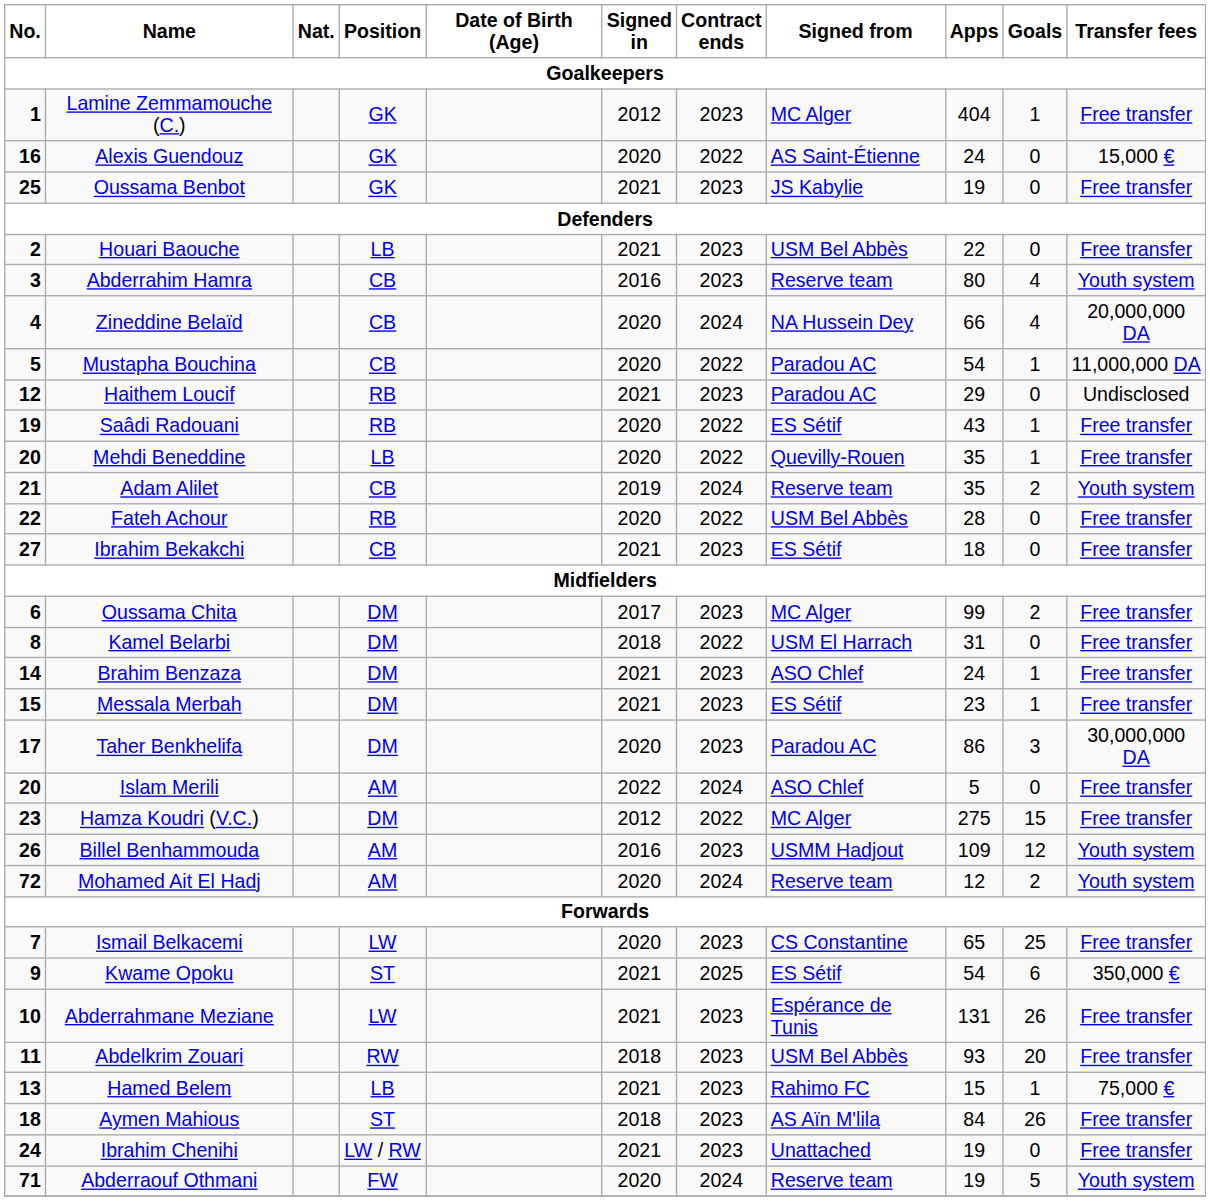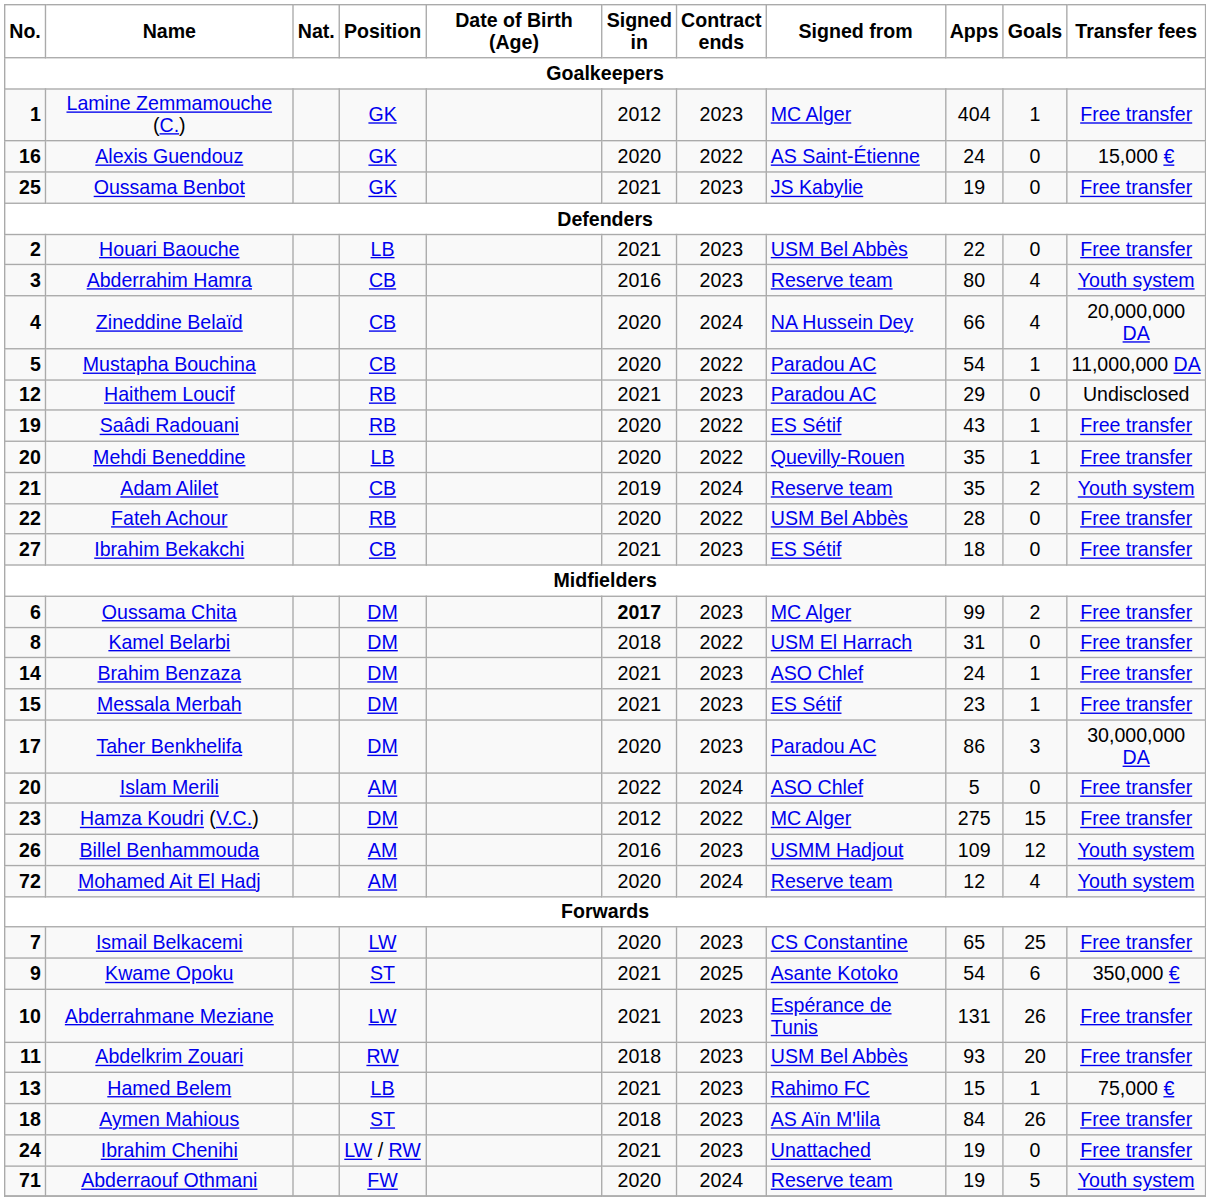 <table class="wikitable" style="text-align:center; font-size:90%; width:100%">
 <tr>
 <th style="background:white; color:black; text-align:center;">No.</th>
 <th style="background:white; color:black; text-align:center;">Name</th>
 <th style="background:white; color:black; text-align:center;">Nat.</th>
 <th style="background:white; color:black; text-align:center;">Position</th>
 <th style="background:white; color:black; text-align:center;">Date of Birth (Age)</th>
 <th style="background:white; color:black; text-align:center;">Signed<br>in</th>
 <th style="background:white; color:black; text-align:center;">Contract<br>ends</th>
 <th style="background:white; color:black; text-align:center;">Signed from</th>
 <th style="background:white; color:black; text-align:center;">Apps</th>
 <th style="background:white; color:black; text-align:center;">Goals</th>
 <th style="background:white; color:black; text-align:center;">Transfer fees</th>
 </tr>
 <tr>
 <th colspan="12" style="background:white; color:black; text-align:center">Goalkeepers</th>
 </tr>
 <tr>
 <td style="text-align:right"><strong>1</strong></td>
 <td><a href='#'>Lamine Zemmamouche</a> (<a href='#'>C.</a>)</td>
 <td></td>
 <td><a href='#'>GK</a></td>
 <td></td>
 <td>2012</td>
 <td>2023</td>
 <td style="text-align:left"> <a href='#'>MC Alger</a></td>
 <td>404</td>
 <td>1</td>
 <td><a href='#'>Free transfer</a></td>
 </tr>
 <tr>
 <td style="text-align:right"><strong>16</strong></td>
 <td><a href='#'>Alexis Guendouz</a></td>
 <td></td>
 <td><a href='#'>GK</a></td>
 <td></td>
 <td>2020</td>
 <td>2022</td>
 <td style="text-align:left"> <a href='#'>AS Saint-Étienne</a></td>
 <td>24</td>
 <td>0</td>
 <td>15,000 <a href='#'>€</a></td>
 </tr>
 <tr>
 <td style="text-align:right"><strong>25</strong></td>
 <td><a href='#'>Oussama Benbot</a></td>
 <td></td>
 <td><a href='#'>GK</a></td>
 <td></td>
 <td>2021</td>
 <td>2023</td>
 <td style="text-align:left"> <a href='#'>JS Kabylie</a></td>
 <td>19</td>
 <td>0</td>
 <td><a href='#'>Free transfer</a></td>
 </tr>
 <tr>
 <th colspan="12" style="background:white; color:black; text-align:center">Defenders</th>
 </tr>
 <tr>
 <td style="text-align:right"><strong>2</strong></td>
 <td><a href='#'>Houari Baouche</a></td>
 <td></td>
 <td><a href='#'>LB</a></td>
 <td></td>
 <td>2021</td>
 <td>2023</td>
 <td style="text-align:left"> <a href='#'>USM Bel Abbès</a></td>
 <td>22</td>
 <td>0</td>
 <td><a href='#'>Free transfer</a></td>
 </tr>
 <tr>
 <td style="text-align:right"><strong>3</strong></td>
 <td><a href='#'>Abderrahim Hamra</a></td>
 <td></td>
 <td><a href='#'>CB</a></td>
 <td></td>
 <td>2016</td>
 <td>2023</td>
 <td style="text-align:left"> <a href='#'>Reserve team</a></td>
 <td>80</td>
 <td>4</td>
 <td><a href='#'>Youth system</a></td>
 </tr>
 <tr>
 <td style="text-align:right"><strong>4</strong></td>
 <td><a href='#'>Zineddine Belaïd</a></td>
 <td></td>
 <td><a href='#'>CB</a></td>
 <td></td>
 <td>2020</td>
 <td>2024</td>
 <td style="text-align:left"> <a href='#'>NA Hussein Dey</a></td>
 <td>66</td>
 <td>4</td>
 <td>20,000,000 <a href='#'>DA</a></td>
 </tr>
 <tr>
 <td style="text-align:right"><strong>5</strong></td>
 <td><a href='#'>Mustapha Bouchina</a></td>
 <td></td>
 <td><a href='#'>CB</a></td>
 <td></td>
 <td>2020</td>
 <td>2022</td>
 <td style="text-align:left"> <a href='#'>Paradou AC</a></td>
 <td>54</td>
 <td>1</td>
 <td>11,000,000 <a href='#'>DA</a></td>
 </tr>
 <tr>
 <td style="text-align:right"><strong>12</strong></td>
 <td><a href='#'>Haithem Loucif</a></td>
 <td></td>
 <td><a href='#'>RB</a></td>
 <td></td>
 <td>2021</td>
 <td>2023</td>
 <td style="text-align:left"> <a href='#'>Paradou AC</a></td>
 <td>29</td>
 <td>0</td>
 <td>Undisclosed</td>
 </tr>
 <tr>
 <td style="text-align:right"><strong>19</strong></td>
 <td><a href='#'>Saâdi Radouani</a></td>
 <td></td>
 <td><a href='#'>RB</a></td>
 <td></td>
 <td>2020</td>
 <td>2022</td>
 <td style="text-align:left"> <a href='#'>ES Sétif</a></td>
 <td>43</td>
 <td>1</td>
 <td><a href='#'>Free transfer</a></td>
 </tr>
 <tr>
 <td style="text-align:right"><strong>20</strong></td>
 <td><a href='#'>Mehdi Beneddine</a></td>
 <td></td>
 <td><a href='#'>LB</a></td>
 <td></td>
 <td>2020</td>
 <td>2022</td>
 <td style="text-align:left"> <a href='#'>Quevilly-Rouen</a></td>
 <td>35</td>
 <td>1</td>
 <td><a href='#'>Free transfer</a></td>
 </tr>
 <tr>
 <td style="text-align:right"><strong>21</strong></td>
 <td><a href='#'>Adam Alilet</a></td>
 <td></td>
 <td><a href='#'>CB</a></td>
 <td></td>
 <td>2019</td>
 <td>2024</td>
 <td style="text-align:left"> <a href='#'>Reserve team</a></td>
 <td>35</td>
 <td>2</td>
 <td><a href='#'>Youth system</a></td>
 </tr>
 <tr>
 <td style="text-align:right"><strong>22</strong></td>
 <td><a href='#'>Fateh Achour</a></td>
 <td></td>
 <td><a href='#'>RB</a></td>
 <td></td>
 <td>2020</td>
 <td>2022</td>
 <td style="text-align:left"> <a href='#'>USM Bel Abbès</a></td>
 <td>28</td>
 <td>0</td>
 <td><a href='#'>Free transfer</a></td>
 </tr>
 <tr>
 <td style="text-align:right"><strong>27</strong></td>
 <td><a href='#'>Ibrahim Bekakchi</a></td>
 <td></td>
 <td><a href='#'>CB</a></td>
 <td></td>
 <td>2021</td>
 <td>2023</td>
 <td style="text-align:left"> <a href='#'>ES Sétif</a></td>
 <td>18</td>
 <td>0</td>
 <td><a href='#'>Free transfer</a></td>
 </tr>
 <tr>
 <th colspan="12" style="background:white; color:black; text-align:center">Midfielders</th>
 </tr>
 <tr>
 <td style="text-align:right"><strong>6</strong></td>
 <td><a href='#'>Oussama Chita</a></td>
 <td></td>
 <td><a href='#'>DM</a></td>
 <td></td>
-<td>2017</td>
+<td><strong>2017</strong></td>
 <td>2023</td>
 <td style="text-align:left"> <a href='#'>MC Alger</a></td>
 <td>99</td>
 <td>2</td>
 <td><a href='#'>Free transfer</a></td>
 </tr>
 <tr>
 <td style="text-align:right"><strong>8</strong></td>
 <td><a href='#'>Kamel Belarbi</a></td>
 <td></td>
 <td><a href='#'>DM</a></td>
 <td></td>
 <td>2018</td>
 <td>2022</td>
 <td style="text-align:left"> <a href='#'>USM El Harrach</a></td>
 <td>31</td>
 <td>0</td>
 <td><a href='#'>Free transfer</a></td>
 </tr>
 <tr>
 <td style="text-align:right"><strong>14</strong></td>
 <td><a href='#'>Brahim Benzaza</a></td>
 <td></td>
 <td><a href='#'>DM</a></td>
 <td></td>
 <td>2021</td>
 <td>2023</td>
 <td style="text-align:left"> <a href='#'>ASO Chlef</a></td>
 <td>24</td>
 <td>1</td>
 <td><a href='#'>Free transfer</a></td>
 </tr>
 <tr>
 <td style="text-align:right"><strong>15</strong></td>
 <td><a href='#'>Messala Merbah</a></td>
 <td></td>
 <td><a href='#'>DM</a></td>
 <td></td>
 <td>2021</td>
 <td>2023</td>
 <td style="text-align:left"> <a href='#'>ES Sétif</a></td>
 <td>23</td>
 <td>1</td>
 <td><a href='#'>Free transfer</a></td>
 </tr>
 <tr>
 <td style="text-align:right"><strong>17</strong></td>
 <td><a href='#'>Taher Benkhelifa</a></td>
 <td></td>
 <td><a href='#'>DM</a></td>
 <td></td>
 <td>2020</td>
 <td>2023</td>
 <td style="text-align:left"> <a href='#'>Paradou AC</a></td>
 <td>86</td>
 <td>3</td>
 <td>30,000,000 <a href='#'>DA</a></td>
 </tr>
 <tr>
 <td style="text-align:right"><strong>20</strong></td>
 <td><a href='#'>Islam Merili</a></td>
 <td></td>
 <td><a href='#'>AM</a></td>
 <td></td>
 <td>2022</td>
 <td>2024</td>
 <td style="text-align:left"> <a href='#'>ASO Chlef</a></td>
 <td>5</td>
 <td>0</td>
 <td><a href='#'>Free transfer</a></td>
 </tr>
 <tr>
 <td style="text-align:right"><strong>23</strong></td>
 <td><a href='#'>Hamza Koudri</a> (<a href='#'>V.C.</a>)</td>
 <td></td>
 <td><a href='#'>DM</a></td>
 <td></td>
 <td>2012</td>
 <td>2022</td>
 <td style="text-align:left"> <a href='#'>MC Alger</a></td>
 <td>275</td>
 <td>15</td>
 <td><a href='#'>Free transfer</a></td>
 </tr>
 <tr>
 <td style="text-align:right"><strong>26</strong></td>
 <td><a href='#'>Billel Benhammouda</a></td>
 <td></td>
 <td><a href='#'>AM</a></td>
 <td></td>
 <td>2016</td>
 <td>2023</td>
 <td style="text-align:left"> <a href='#'>USMM Hadjout</a></td>
 <td>109</td>
 <td>12</td>
 <td><a href='#'>Youth system</a></td>
 </tr>
 <tr>
 <td style="text-align:right"><strong>72</strong></td>
 <td><a href='#'>Mohamed Ait El Hadj</a></td>
 <td></td>
 <td><a href='#'>AM</a></td>
 <td></td>
 <td>2020</td>
 <td>2024</td>
 <td style="text-align:left"> <a href='#'>Reserve team</a></td>
 <td>12</td>
-<td>2</td>
+<td>4</td>
 <td><a href='#'>Youth system</a></td>
 </tr>
 <tr>
 <th colspan="12" style="background:white; color:black; text-align:center">Forwards</th>
 </tr>
 <tr>
 <td style="text-align:right"><strong>7</strong></td>
 <td><a href='#'>Ismail Belkacemi</a></td>
 <td></td>
 <td><a href='#'>LW</a></td>
 <td></td>
 <td>2020</td>
 <td>2023</td>
 <td style="text-align:left"> <a href='#'>CS Constantine</a></td>
 <td>65</td>
 <td>25</td>
 <td><a href='#'>Free transfer</a></td>
 </tr>
 <tr>
 <td style="text-align:right"><strong>9</strong></td>
 <td><a href='#'>Kwame Opoku</a></td>
 <td></td>
 <td><a href='#'>ST</a></td>
 <td></td>
 <td>2021</td>
 <td>2025</td>
-<td style="text-align:left"> <a href='#'>ES Sétif</a></td>
+<td style="text-align:left"> <a href='#'>Asante Kotoko</a></td>
 <td>54</td>
 <td>6</td>
 <td>350,000 <a href='#'>€</a></td>
 </tr>
 <tr>
 <td style="text-align:right"><strong>10</strong></td>
 <td><a href='#'>Abderrahmane Meziane</a></td>
 <td></td>
 <td><a href='#'>LW</a></td>
 <td></td>
 <td>2021</td>
 <td>2023</td>
 <td style="text-align:left"> <a href='#'>Espérance de Tunis</a></td>
 <td>131</td>
 <td>26</td>
 <td><a href='#'>Free transfer</a></td>
 </tr>
 <tr>
 <td style="text-align:right"><strong>11</strong></td>
 <td><a href='#'>Abdelkrim Zouari</a></td>
 <td></td>
 <td><a href='#'>RW</a></td>
 <td></td>
 <td>2018</td>
 <td>2023</td>
 <td style="text-align:left"> <a href='#'>USM Bel Abbès</a></td>
 <td>93</td>
 <td>20</td>
 <td><a href='#'>Free transfer</a></td>
 </tr>
 <tr>
 <td style="text-align:right"><strong>13</strong></td>
 <td><a href='#'>Hamed Belem</a></td>
 <td></td>
 <td><a href='#'>LB</a></td>
 <td></td>
 <td>2021</td>
 <td>2023</td>
 <td style="text-align:left"> <a href='#'>Rahimo FC</a></td>
 <td>15</td>
 <td>1</td>
 <td>75,000 <a href='#'>€</a></td>
 </tr>
 <tr>
 <td style="text-align:right"><strong>18</strong></td>
 <td><a href='#'>Aymen Mahious</a></td>
 <td></td>
 <td><a href='#'>ST</a></td>
 <td></td>
 <td>2018</td>
 <td>2023</td>
 <td style="text-align:left"> <a href='#'>AS Aïn M'lila</a></td>
 <td>84</td>
 <td>26</td>
 <td><a href='#'>Free transfer</a></td>
 </tr>
 <tr>
 <td style="text-align:right"><strong>24</strong></td>
 <td><a href='#'>Ibrahim Chenihi</a></td>
 <td></td>
 <td><a href='#'>LW</a> / <a href='#'>RW</a></td>
 <td></td>
 <td>2021</td>
 <td>2023</td>
 <td style="text-align:left"><a href='#'>Unattached</a></td>
 <td>19</td>
 <td>0</td>
 <td><a href='#'>Free transfer</a></td>
 </tr>
 <tr>
 <td style="text-align:right"><strong>71</strong></td>
 <td><a href='#'>Abderraouf Othmani</a></td>
 <td></td>
 <td><a href='#'>FW</a></td>
 <td></td>
 <td>2020</td>
 <td>2024</td>
 <td style="text-align:left"> <a href='#'>Reserve team</a></td>
 <td>19</td>
 <td>5</td>
 <td><a href='#'>Youth system</a></td>
 </tr>
 <tr>
 </tr>
 </table>
